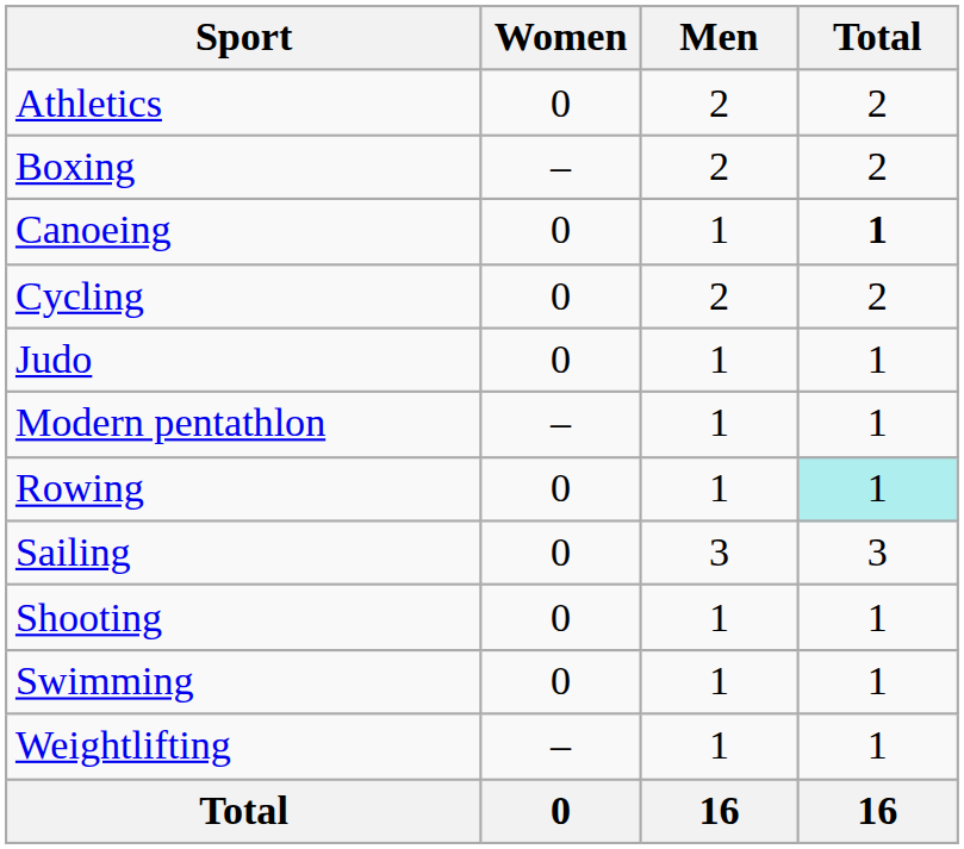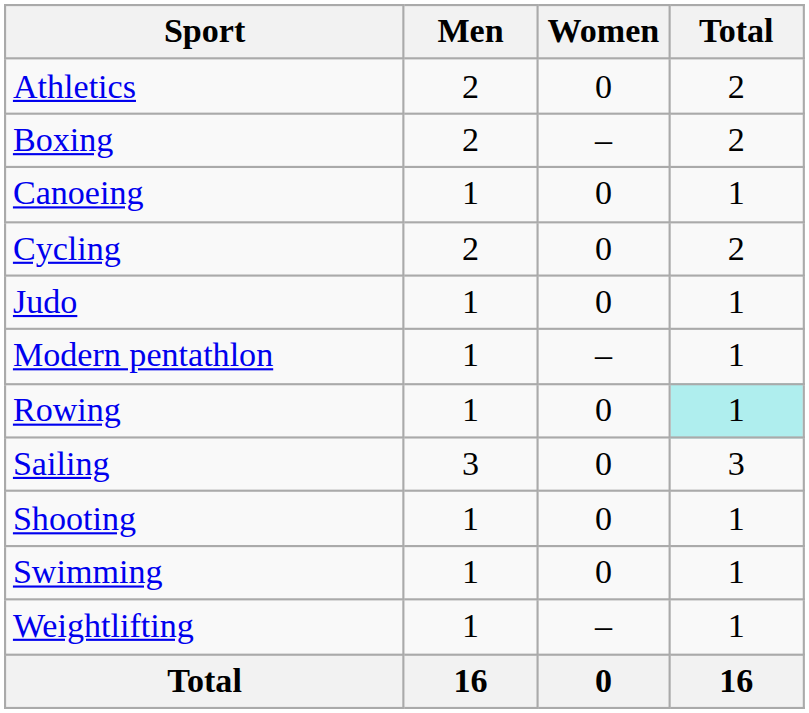 <table class="wikitable sortable" style="text-align:center;">
 <tr>
 <th width=180>Sport</th>
+<th width=55>Men</th>
 <th width=55>Women</th>
-<th width=55>Men</th>
 <th width=55>Total</th>
 </tr>
 <tr>
 <td align=left><a href='#'>Athletics</a></td>
+<td>2</td>
 <td>0</td>
-<td>2</td>
 <td>2</td>
 </tr>
 <tr>
 <td align=left><a href='#'>Boxing</a></td>
+<td>2</td>
 <td>–</td>
-<td>2</td>
 <td>2</td>
 </tr>
 <tr>
 <td align=left><a href='#'>Canoeing</a></td>
+<td>1</td>
 <td>0</td>
 <td>1</td>
-<td><strong>1</strong></td>
 </tr>
 <tr>
 <td align=left><a href='#'>Cycling</a></td>
+<td>2</td>
 <td>0</td>
-<td>2</td>
 <td>2</td>
 </tr>
 <tr>
 <td align=left><a href='#'>Judo</a></td>
+<td>1</td>
 <td>0</td>
-<td>1</td>
 <td>1</td>
 </tr>
 <tr>
 <td align=left><a href='#'>Modern pentathlon</a></td>
+<td>1</td>
 <td>–</td>
-<td>1</td>
 <td>1</td>
 </tr>
 <tr>
 <td align=left><a href='#'>Rowing</a></td>
+<td>1</td>
 <td>0</td>
-<td>1</td>
 <td style="background: paleturquoise;">1</td>
 </tr>
 <tr>
 <td align=left><a href='#'>Sailing</a></td>
+<td>3</td>
 <td>0</td>
-<td>3</td>
 <td>3</td>
 </tr>
 <tr>
 <td align=left><a href='#'>Shooting</a></td>
+<td>1</td>
 <td>0</td>
-<td>1</td>
 <td>1</td>
 </tr>
 <tr>
 <td align=left><a href='#'>Swimming</a></td>
+<td>1</td>
 <td>0</td>
-<td>1</td>
 <td>1</td>
 </tr>
 <tr>
 <td align=left><a href='#'>Weightlifting</a></td>
+<td>1</td>
 <td>–</td>
-<td>1</td>
 <td>1</td>
 </tr>
 <tr>
 <th>Total</th>
+<th>16</th>
 <th>0</th>
-<th>16</th>
 <th>16</th>
 </tr>
 </table>
